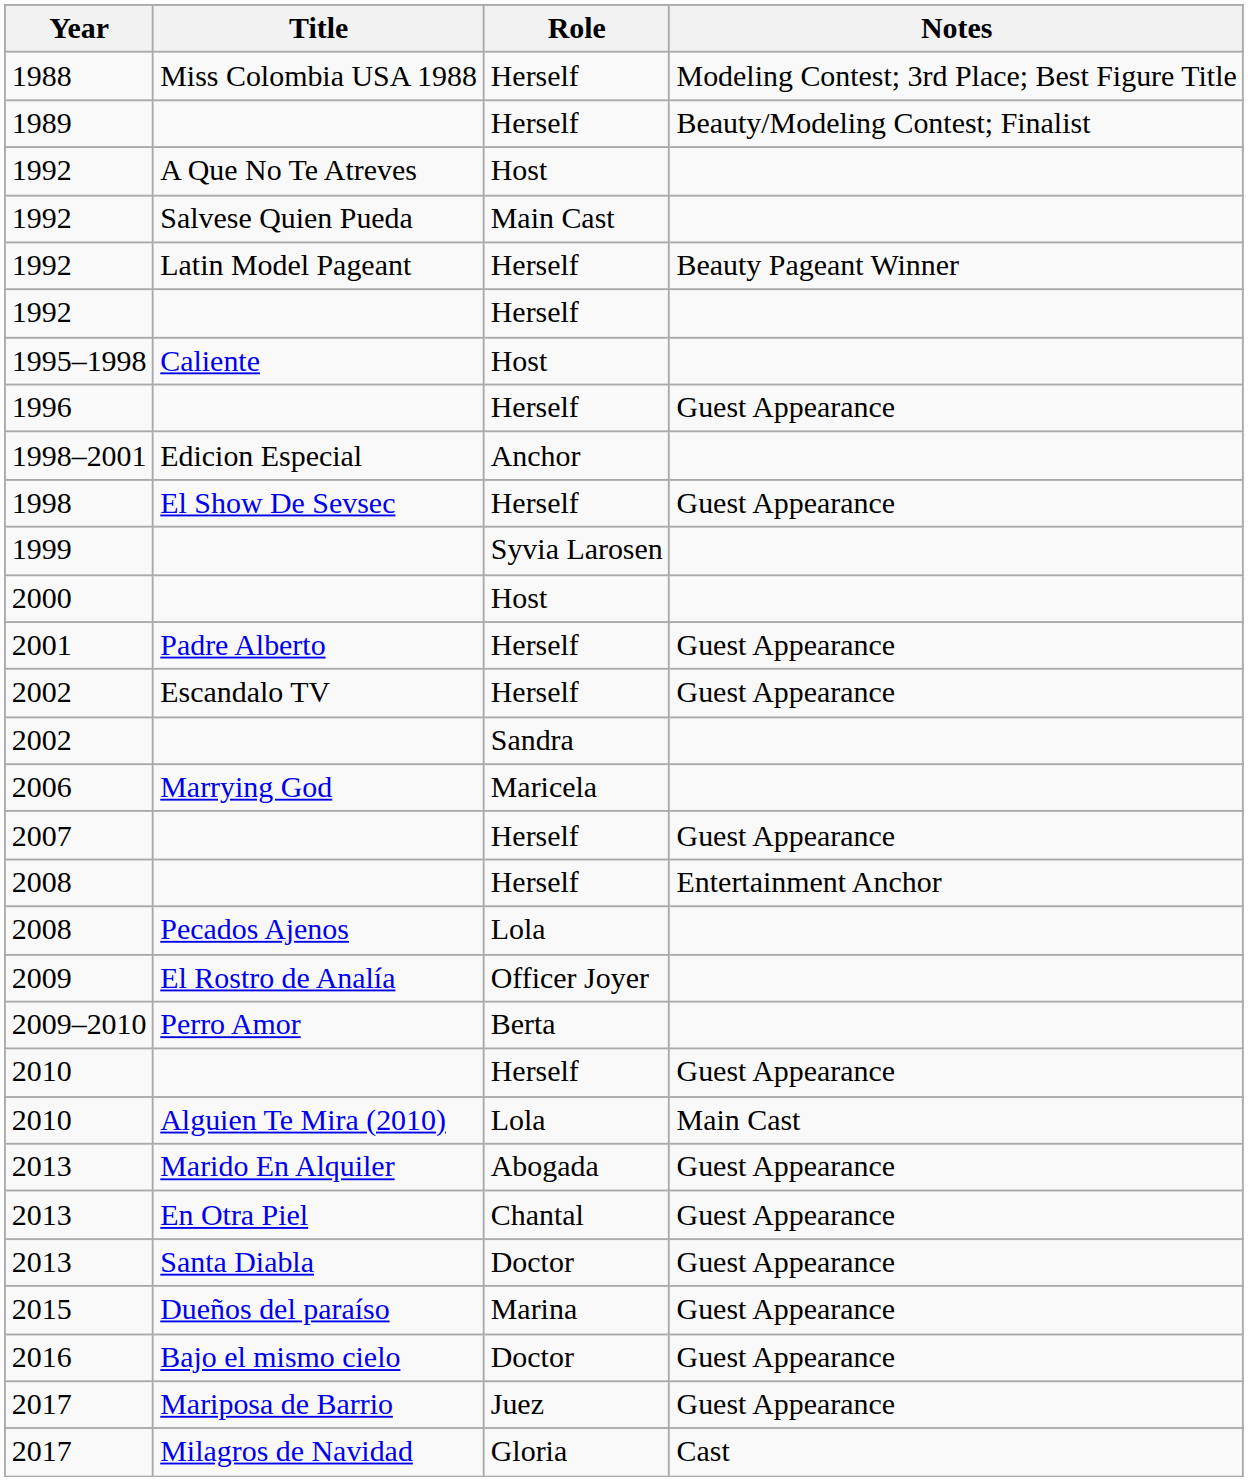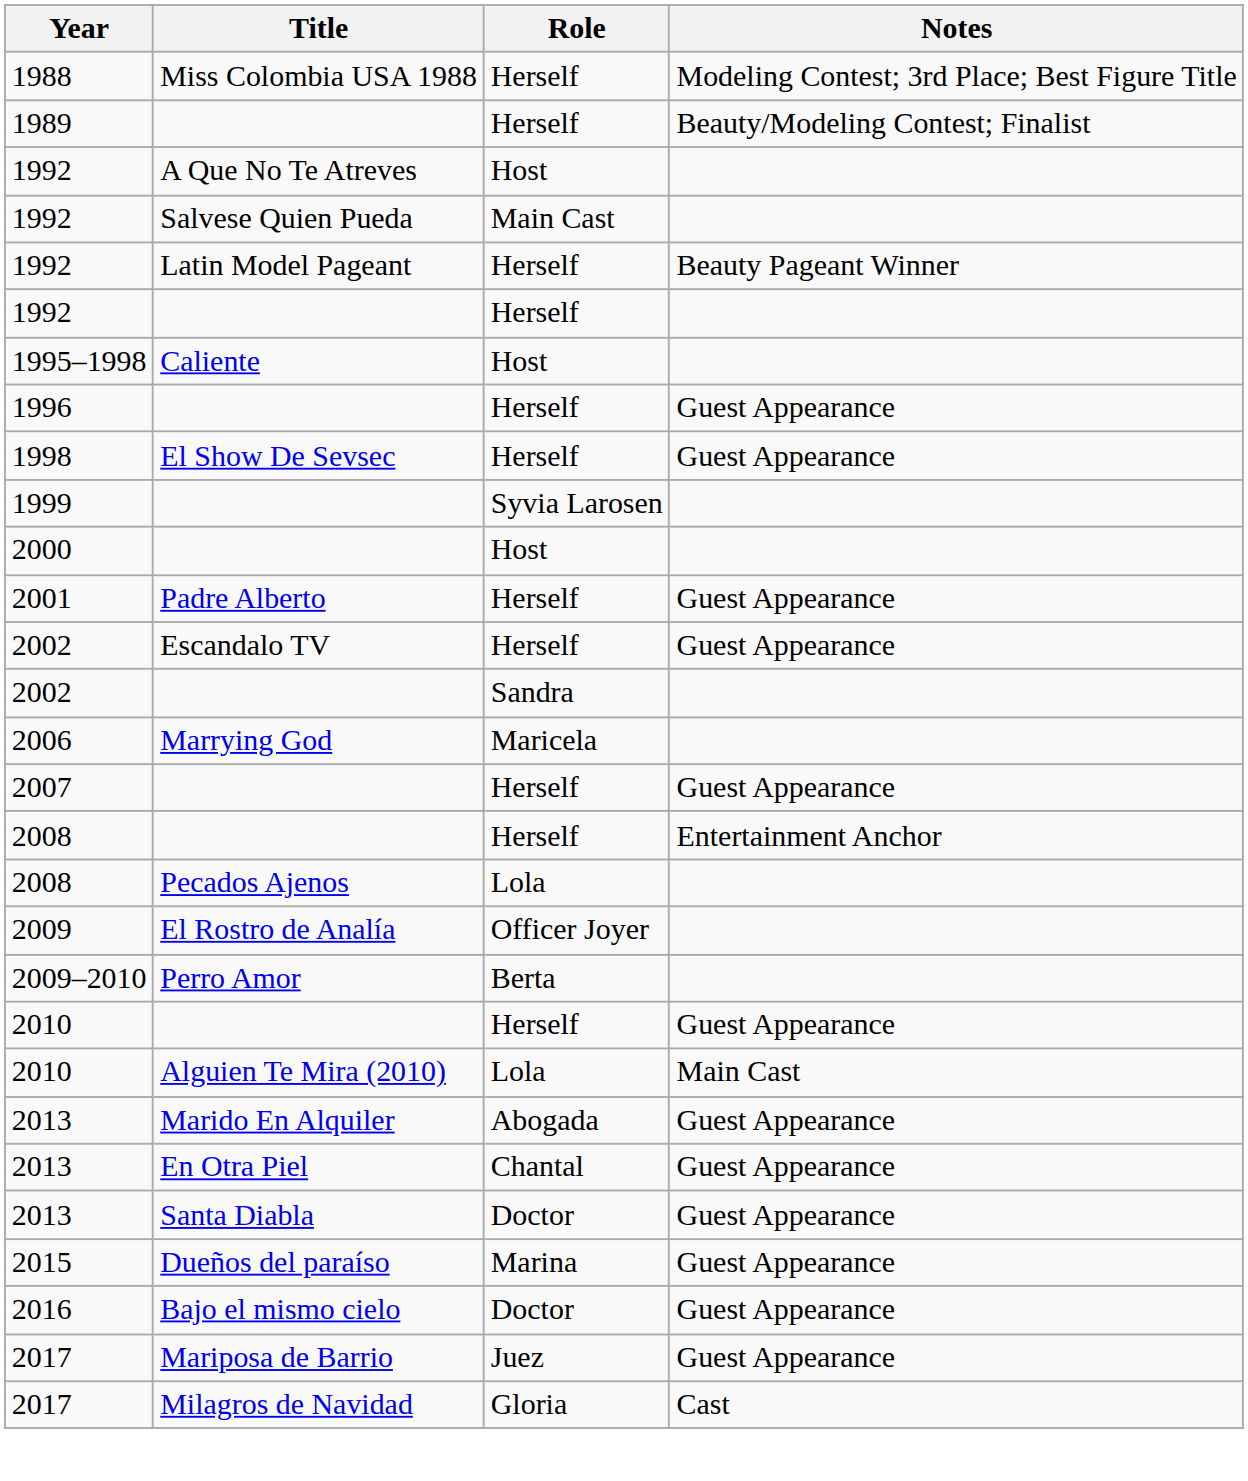 <table class="wikitable">
 <tr>
 <th>Year</th>
 <th>Title</th>
 <th>Role</th>
 <th>Notes</th>
 </tr>
 <tr>
 <td>1988</td>
 <td>Miss Colombia USA 1988</td>
 <td>Herself</td>
 <td>Modeling Contest; 3rd Place; Best Figure Title</td>
 </tr>
 <tr>
 <td>1989</td>
 <td></td>
 <td>Herself</td>
 <td>Beauty/Modeling Contest; Finalist</td>
 </tr>
 <tr>
 <td>1992</td>
 <td>A Que No Te Atreves</td>
 <td>Host</td>
 <td></td>
 </tr>
 <tr>
 <td>1992</td>
 <td>Salvese Quien Pueda</td>
 <td>Main Cast</td>
 <td></td>
 </tr>
 <tr>
 <td>1992</td>
 <td>Latin Model Pageant</td>
 <td>Herself</td>
 <td>Beauty Pageant Winner</td>
 </tr>
 <tr>
 <td>1992</td>
 <td></td>
 <td>Herself</td>
 <td></td>
 </tr>
 <tr>
 <td>1995–1998</td>
 <td><a href='#'>Caliente</a></td>
 <td>Host</td>
 <td></td>
 </tr>
 <tr>
 <td>1996</td>
 <td></td>
 <td>Herself</td>
 <td>Guest Appearance</td>
-</tr>
-<tr>
-<td>1998–2001</td>
-<td>Edicion Especial</td>
-<td>Anchor</td>
-<td></td>
 </tr>
 <tr>
 <td>1998</td>
 <td><a href='#'>El Show De Sevsec</a></td>
 <td>Herself</td>
 <td>Guest Appearance</td>
 </tr>
 <tr>
 <td>1999</td>
 <td></td>
 <td>Syvia Larosen</td>
 <td></td>
 </tr>
 <tr>
 <td>2000</td>
 <td></td>
 <td>Host</td>
 <td></td>
 </tr>
 <tr>
 <td>2001</td>
 <td><a href='#'>Padre Alberto</a></td>
 <td>Herself</td>
 <td>Guest Appearance</td>
 </tr>
 <tr>
 <td>2002</td>
 <td>Escandalo TV</td>
 <td>Herself</td>
 <td>Guest Appearance</td>
 </tr>
 <tr>
 <td>2002</td>
 <td></td>
 <td>Sandra</td>
 <td></td>
 </tr>
 <tr>
 <td>2006</td>
 <td><a href='#'>Marrying God</a></td>
 <td>Maricela</td>
 <td></td>
 </tr>
 <tr>
 <td>2007</td>
 <td></td>
 <td>Herself</td>
 <td>Guest Appearance</td>
 </tr>
 <tr>
 <td>2008</td>
 <td></td>
 <td>Herself</td>
 <td>Entertainment Anchor</td>
 </tr>
 <tr>
 <td>2008</td>
 <td><a href='#'>Pecados Ajenos</a></td>
 <td>Lola</td>
 <td></td>
 </tr>
 <tr>
 <td>2009</td>
 <td><a href='#'>El Rostro de Analía</a></td>
 <td>Officer Joyer</td>
 <td></td>
 </tr>
 <tr>
 <td>2009–2010</td>
 <td><a href='#'>Perro Amor</a></td>
 <td>Berta</td>
 <td></td>
 </tr>
 <tr>
 <td>2010</td>
 <td></td>
 <td>Herself</td>
 <td>Guest Appearance</td>
 </tr>
 <tr>
 <td>2010</td>
 <td><a href='#'>Alguien Te Mira (2010)</a></td>
 <td>Lola</td>
 <td>Main Cast</td>
 </tr>
 <tr>
 <td>2013</td>
 <td><a href='#'>Marido En Alquiler</a></td>
 <td>Abogada</td>
 <td>Guest Appearance</td>
 </tr>
 <tr>
 <td>2013</td>
 <td><a href='#'>En Otra Piel</a></td>
 <td>Chantal</td>
 <td>Guest Appearance</td>
 </tr>
 <tr>
 <td>2013</td>
 <td><a href='#'>Santa Diabla</a></td>
 <td>Doctor</td>
 <td>Guest Appearance</td>
 </tr>
 <tr>
 <td>2015</td>
 <td><a href='#'>Dueños del paraíso</a></td>
 <td>Marina</td>
 <td>Guest Appearance</td>
 </tr>
 <tr>
 <td>2016</td>
 <td><a href='#'>Bajo el mismo cielo</a></td>
 <td>Doctor</td>
 <td>Guest Appearance</td>
 </tr>
 <tr>
 <td>2017</td>
 <td><a href='#'>Mariposa de Barrio</a></td>
 <td>Juez</td>
 <td>Guest Appearance</td>
 </tr>
 <tr>
 <td>2017</td>
 <td><a href='#'>Milagros de Navidad</a></td>
 <td>Gloria</td>
 <td>Cast</td>
 </tr>
 </table>
